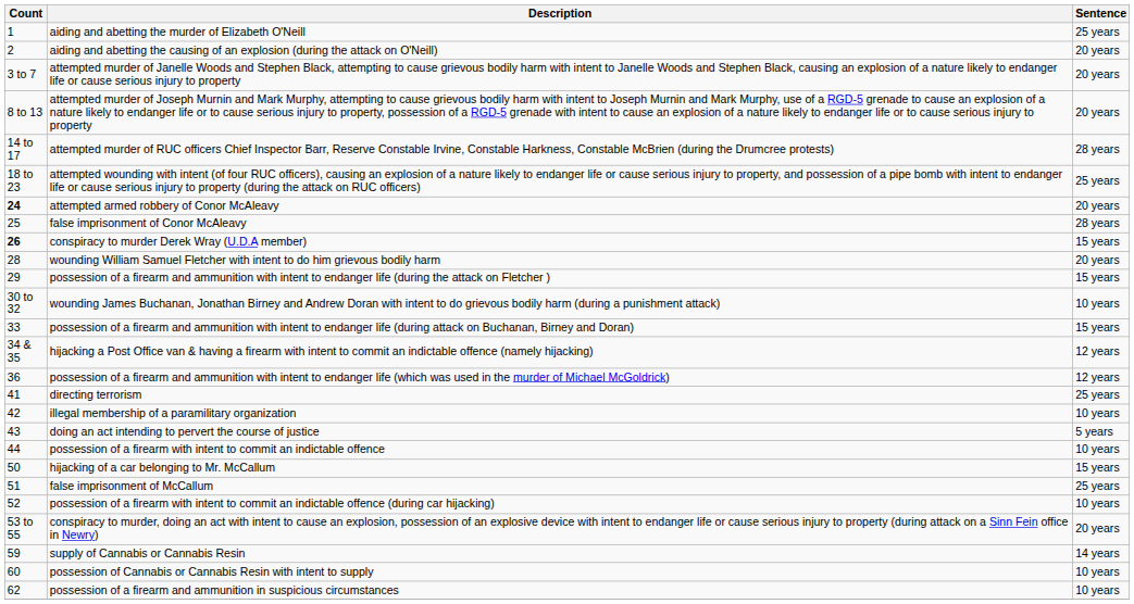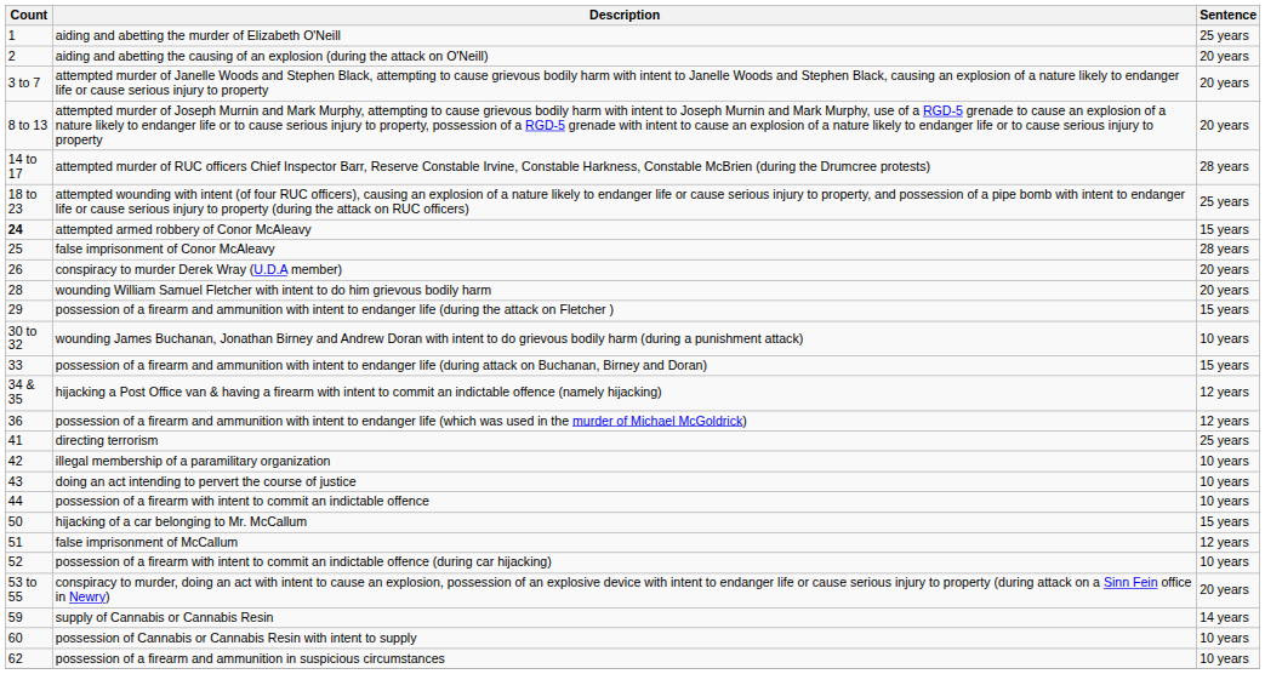 <table class="wikitable">
 <tr>
 <th>Count</th>
 <th>Description</th>
 <th>Sentence</th>
 </tr>
 <tr>
 <td>1</td>
 <td>aiding and abetting the murder of Elizabeth O'Neill</td>
 <td>25 years</td>
 </tr>
 <tr>
 <td>2</td>
 <td>aiding and abetting the causing of an explosion (during the attack on O'Neill)</td>
 <td>20 years</td>
 </tr>
 <tr>
 <td>3 to 7</td>
 <td>attempted murder of Janelle Woods and Stephen Black, attempting to cause grievous bodily harm with intent to Janelle Woods and Stephen Black, causing an explosion of a nature likely to endanger life or cause serious injury to property</td>
 <td>20 years</td>
 </tr>
 <tr>
 <td>8 to 13</td>
 <td>attempted murder of Joseph Murnin and Mark Murphy, attempting to cause grievous bodily harm with intent to Joseph Murnin and Mark Murphy, use of a <a href='#'>RGD-5</a> grenade to cause an explosion of a nature likely to endanger life or to cause serious injury to property, possession of a <a href='#'>RGD-5</a> grenade with intent to cause an explosion of a nature likely to endanger life or to cause serious injury to property</td>
 <td>20 years</td>
 </tr>
 <tr>
 <td>14 to 17</td>
 <td>attempted murder of RUC officers Chief Inspector Barr, Reserve Constable Irvine, Constable Harkness, Constable McBrien (during the Drumcree protests)</td>
 <td>28 years</td>
 </tr>
 <tr>
 <td>18 to 23</td>
 <td>attempted wounding with intent (of four RUC officers),  causing an explosion of a nature likely to endanger life or cause serious injury to property, and possession of a pipe bomb with intent to endanger life or cause serious injury to property (during the attack on RUC officers)</td>
 <td>25 years</td>
 </tr>
 <tr>
 <td><strong>24</strong></td>
 <td>attempted armed robbery of Conor McAleavy</td>
-<td>20 years</td>
+<td>15 years</td>
 </tr>
 <tr>
 <td>25</td>
 <td>false imprisonment of Conor McAleavy</td>
 <td>28 years</td>
 </tr>
 <tr>
-<td><strong>26</strong></td>
+<td>26</td>
 <td>conspiracy to murder Derek Wray (<a href='#'>U.D.A</a> member)</td>
-<td>15 years</td>
+<td>20 years</td>
 </tr>
 <tr>
 <td>28</td>
 <td>wounding  William Samuel Fletcher with intent to do him grievous bodily harm</td>
 <td>20 years</td>
 </tr>
 <tr>
 <td>29</td>
 <td>possession of a firearm and ammunition with intent to endanger life (during the attack on Fletcher )</td>
 <td>15 years</td>
 </tr>
 <tr>
 <td>30 to 32</td>
 <td>wounding James Buchanan, Jonathan Birney and Andrew Doran with intent to do grievous bodily harm (during a punishment attack)</td>
 <td>10 years</td>
 </tr>
 <tr>
 <td>33</td>
 <td>possession of a firearm and ammunition with intent to endanger life (during attack on Buchanan, Birney and Doran)</td>
 <td>15 years</td>
 </tr>
 <tr>
 <td>34 & 35</td>
 <td>hijacking a Post Office van &  having a firearm with intent to commit an indictable offence (namely hijacking)</td>
 <td>12 years</td>
 </tr>
 <tr>
 <td>36</td>
 <td>possession of a firearm and ammunition with intent to endanger life (which was used in the <a href='#'>murder of Michael McGoldrick</a>)</td>
 <td>12 years</td>
 </tr>
 <tr>
 <td>41</td>
 <td>directing terrorism</td>
 <td>25 years</td>
 </tr>
 <tr>
 <td>42</td>
 <td>illegal membership of a paramilitary organization</td>
 <td>10 years</td>
 </tr>
 <tr>
 <td>43</td>
 <td>doing an act intending to pervert the course of justice</td>
-<td>5 years</td>
+<td>10 years</td>
 </tr>
 <tr>
 <td>44</td>
 <td>possession of a firearm with intent to commit an indictable offence</td>
 <td>10 years</td>
 </tr>
 <tr>
 <td>50</td>
 <td>hijacking of a car belonging to Mr. McCallum</td>
 <td>15 years</td>
 </tr>
 <tr>
 <td>51</td>
 <td>false imprisonment of McCallum</td>
-<td>25 years</td>
+<td>12 years</td>
 </tr>
 <tr>
 <td>52</td>
 <td>possession of a firearm with intent to commit an indictable offence (during car hijacking)</td>
 <td>10 years</td>
 </tr>
 <tr>
 <td>53 to 55</td>
 <td>conspiracy to murder, doing an act with intent to cause an explosion,  possession of an explosive device with intent to endanger life or cause serious injury to property (during attack on a <a href='#'>Sinn Fein</a> office in <a href='#'>Newry</a>)</td>
 <td>20 years</td>
 </tr>
 <tr>
 <td>59</td>
 <td>supply of Cannabis or Cannabis Resin</td>
 <td>14 years</td>
 </tr>
 <tr>
 <td>60</td>
 <td>possession of Cannabis or Cannabis Resin with intent to supply</td>
 <td>10 years</td>
 </tr>
 <tr>
 <td>62</td>
 <td>possession of a firearm and ammunition in suspicious circumstances</td>
 <td>10 years</td>
 </tr>
 <tr>
 </tr>
 </table>
